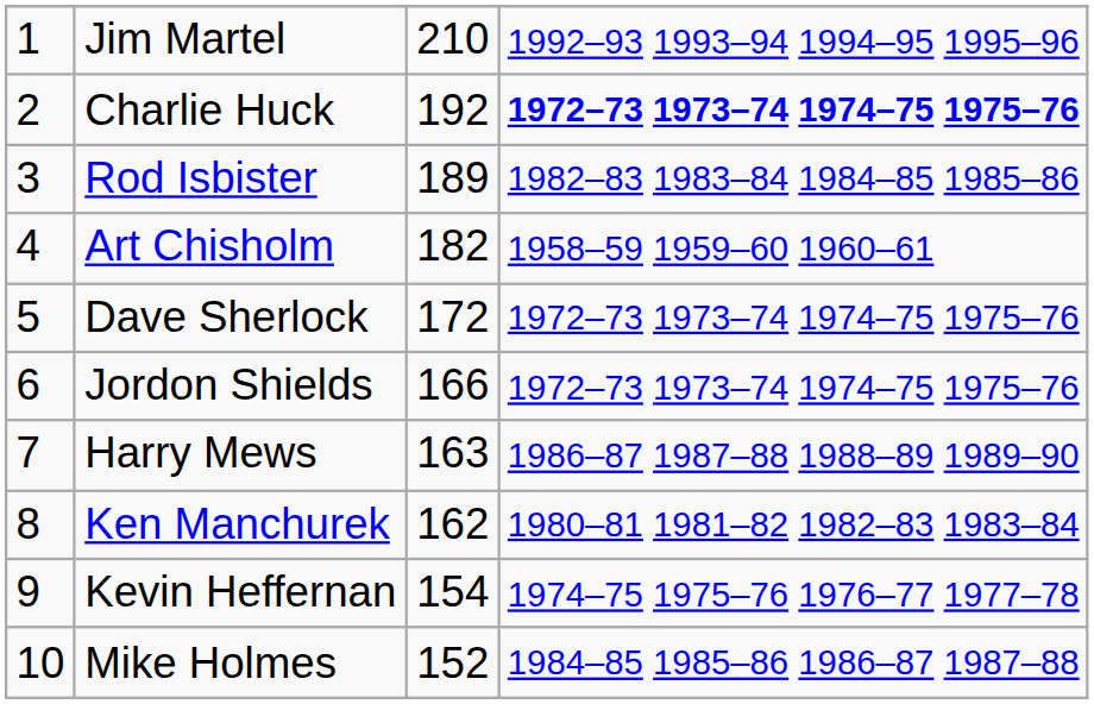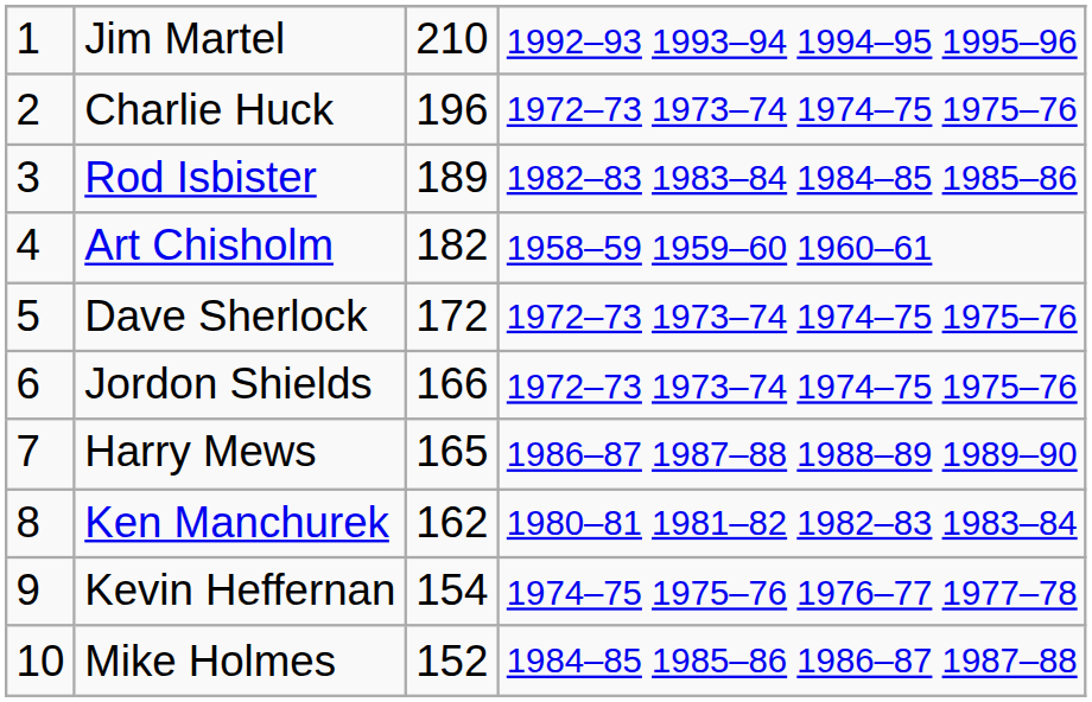 <table class="wikitable">
 <tr>
 </tr>
 <tr>
 <td>1</td>
 <td>Jim Martel</td>
 <td>210</td>
 <td style="font-size:80%;"><a href='#'>1992–93</a> <a href='#'>1993–94</a> <a href='#'>1994–95</a> <a href='#'>1995–96</a></td>
 </tr>
 <tr>
 <td>2</td>
 <td>Charlie Huck</td>
-<td>192</td>
-<td style="font-size:80%;"><strong><a href='#'>1972–73</a> <a href='#'>1973–74</a> <a href='#'>1974–75</a> <a href='#'>1975–76</a></strong></td>
+<td>196</td>
+<td style="font-size:80%;"><a href='#'>1972–73</a> <a href='#'>1973–74</a> <a href='#'>1974–75</a> <a href='#'>1975–76</a></td>
 </tr>
 <tr>
 <td>3</td>
 <td><a href='#'>Rod Isbister</a></td>
 <td>189</td>
 <td style="font-size:80%;"><a href='#'>1982–83</a> <a href='#'>1983–84</a> <a href='#'>1984–85</a> <a href='#'>1985–86</a></td>
 </tr>
 <tr>
 <td>4</td>
 <td><a href='#'>Art Chisholm</a></td>
 <td>182</td>
 <td style="font-size:80%;"><a href='#'>1958–59</a> <a href='#'>1959–60</a> <a href='#'>1960–61</a></td>
 </tr>
 <tr>
 <td>5</td>
 <td>Dave Sherlock</td>
 <td>172</td>
 <td style="font-size:80%;"><a href='#'>1972–73</a> <a href='#'>1973–74</a> <a href='#'>1974–75</a> <a href='#'>1975–76</a></td>
 </tr>
 <tr>
 <td>6</td>
 <td>Jordon Shields</td>
 <td>166</td>
 <td style="font-size:80%;"><a href='#'>1972–73</a> <a href='#'>1973–74</a> <a href='#'>1974–75</a> <a href='#'>1975–76</a></td>
 </tr>
 <tr>
 <td>7</td>
 <td>Harry Mews</td>
-<td>163</td>
+<td>165</td>
 <td style="font-size:80%;"><a href='#'>1986–87</a> <a href='#'>1987–88</a> <a href='#'>1988–89</a> <a href='#'>1989–90</a></td>
 </tr>
 <tr>
 <td>8</td>
 <td><a href='#'>Ken Manchurek</a></td>
 <td>162</td>
 <td style="font-size:80%;"><a href='#'>1980–81</a> <a href='#'>1981–82</a> <a href='#'>1982–83</a> <a href='#'>1983–84</a></td>
 </tr>
 <tr>
 <td>9</td>
 <td>Kevin Heffernan</td>
 <td>154</td>
 <td style="font-size:80%;"><a href='#'>1974–75</a> <a href='#'>1975–76</a> <a href='#'>1976–77</a> <a href='#'>1977–78</a></td>
 </tr>
 <tr>
 <td>10</td>
 <td>Mike Holmes</td>
 <td>152</td>
 <td style="font-size:80%;"><a href='#'>1984–85</a> <a href='#'>1985–86</a> <a href='#'>1986–87</a> <a href='#'>1987–88</a></td>
 </tr>
 </table>
